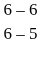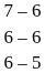 <table style="text-align:center">
 <tr>
 <th width=200></th>
 <th width=100></th>
 <th width=200></th>
+</tr>
+<tr>
+<td align=right><strong></strong></td>
+<td>7 – 6</td>
+<td align=left></td>
 </tr>
 <tr>
 <td align=right><strong></strong></td>
 <td>6 – 6</td>
 <td align=left><strong></strong></td>
 </tr>
 <tr>
 <td align=right><strong></strong></td>
 <td>6 – 5</td>
 <td align=left></td>
 </tr>
 </table>
